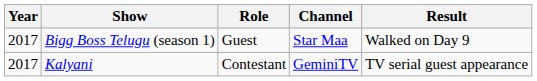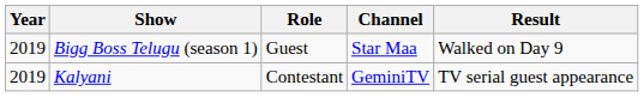 <table class="wikitable">
 <tr>
 <th>Year</th>
 <th>Show</th>
 <th>Role</th>
 <th>Channel</th>
 <th>Result</th>
 </tr>
 <tr>
-<td>2017</td>
+<td>2019</td>
 <td><em><a href='#'>Bigg Boss Telugu</a></em> (season 1)</td>
 <td>Guest</td>
 <td><a href='#'>Star Maa</a></td>
 <td>Walked on Day 9</td>
 </tr>
 <tr>
-<td>2017</td>
+<td>2019</td>
 <td><a href='#'><em>Kalyani</em></a></td>
 <td>Contestant</td>
 <td><a href='#'>GeminiTV</a></td>
 <td>TV serial guest appearance</td>
 </tr>
 </table>
